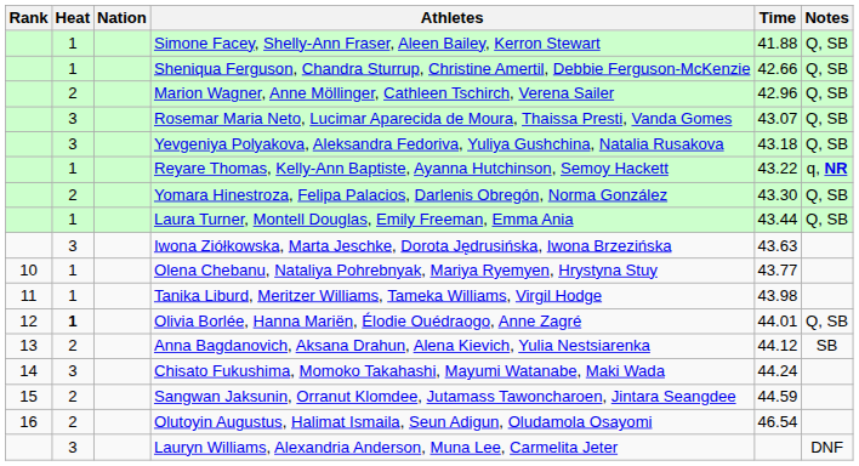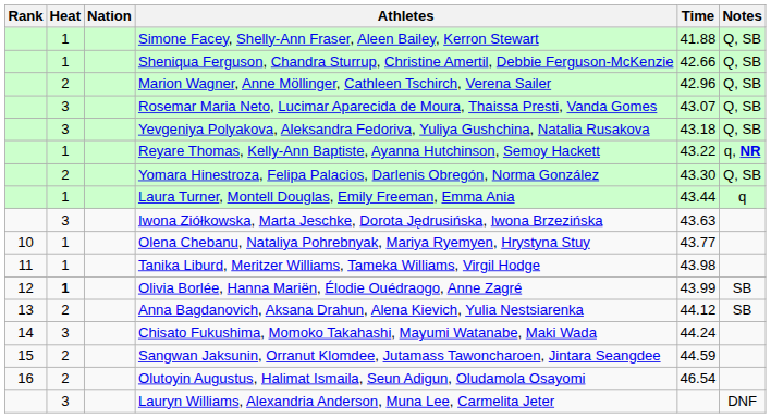 <table class="wikitable sortable" style="text-align:center">
 <tr>
 <th>Rank</th>
 <th>Heat</th>
 <th>Nation</th>
 <th>Athletes</th>
 <th>Time</th>
 <th>Notes</th>
 </tr>
 <tr bgcolor=ccffcc>
 <td></td>
 <td>1</td>
 <td align=left></td>
 <td align=left><a href='#'>Simone Facey</a>, <a href='#'>Shelly-Ann Fraser</a>, <a href='#'>Aleen Bailey</a>, <a href='#'>Kerron Stewart</a></td>
 <td>41.88</td>
 <td>Q, SB</td>
 </tr>
 <tr bgcolor=ccffcc>
 <td></td>
 <td>1</td>
 <td align=left></td>
 <td align=left><a href='#'>Sheniqua Ferguson</a>, <a href='#'>Chandra Sturrup</a>, <a href='#'>Christine Amertil</a>, <a href='#'>Debbie Ferguson-McKenzie</a></td>
 <td>42.66</td>
 <td>Q, SB</td>
 </tr>
 <tr bgcolor=ccffcc>
 <td></td>
 <td>2</td>
 <td align=left></td>
 <td align=left><a href='#'>Marion Wagner</a>, <a href='#'>Anne Möllinger</a>, <a href='#'>Cathleen Tschirch</a>, <a href='#'>Verena Sailer</a></td>
 <td>42.96</td>
 <td>Q, SB</td>
 </tr>
 <tr bgcolor=ccffcc>
 <td></td>
 <td>3</td>
 <td align=left></td>
 <td align=left><a href='#'>Rosemar Maria Neto</a>, <a href='#'>Lucimar Aparecida de Moura</a>, <a href='#'>Thaissa Presti</a>, <a href='#'>Vanda Gomes</a></td>
 <td>43.07</td>
 <td>Q, SB</td>
 </tr>
 <tr bgcolor=ccffcc>
 <td></td>
 <td>3</td>
 <td align=left></td>
 <td align=left><a href='#'>Yevgeniya Polyakova</a>, <a href='#'>Aleksandra Fedoriva</a>, <a href='#'>Yuliya Gushchina</a>, <a href='#'>Natalia Rusakova</a></td>
 <td>43.18</td>
 <td>Q, SB</td>
 </tr>
 <tr bgcolor=ccffcc>
 <td></td>
 <td>1</td>
 <td align=left></td>
 <td align=left><a href='#'>Reyare Thomas</a>, <a href='#'>Kelly-Ann Baptiste</a>, <a href='#'>Ayanna Hutchinson</a>, <a href='#'>Semoy Hackett</a></td>
 <td>43.22</td>
 <td>q, <strong><a href='#'>NR</a></strong></td>
 </tr>
 <tr bgcolor=ccffcc>
 <td></td>
 <td>2</td>
 <td align=left></td>
 <td align=left><a href='#'>Yomara Hinestroza</a>, <a href='#'>Felipa Palacios</a>, <a href='#'>Darlenis Obregón</a>, <a href='#'>Norma González</a></td>
 <td>43.30</td>
 <td>Q, SB</td>
 </tr>
 <tr bgcolor=ccffcc>
 <td></td>
 <td>1</td>
 <td align=left></td>
 <td align=left><a href='#'>Laura Turner</a>, <a href='#'>Montell Douglas</a>, <a href='#'>Emily Freeman</a>, <a href='#'>Emma Ania</a></td>
 <td>43.44</td>
-<td>Q, SB</td>
+<td>q</td>
 </tr>
 <tr>
 <td></td>
 <td>3</td>
 <td align=left></td>
 <td align=left><a href='#'>Iwona Ziółkowska</a>, <a href='#'>Marta Jeschke</a>, <a href='#'>Dorota Jędrusińska</a>, <a href='#'>Iwona Brzezińska</a></td>
 <td>43.63</td>
 <td></td>
 </tr>
 <tr>
 <td>10</td>
 <td>1</td>
 <td align=left></td>
 <td align=left><a href='#'>Olena Chebanu</a>, <a href='#'>Nataliya Pohrebnyak</a>, <a href='#'>Mariya Ryemyen</a>, <a href='#'>Hrystyna Stuy</a></td>
 <td>43.77</td>
 <td></td>
 </tr>
 <tr>
 <td>11</td>
 <td>1</td>
 <td align=left></td>
 <td align=left><a href='#'>Tanika Liburd</a>, <a href='#'>Meritzer Williams</a>, <a href='#'>Tameka Williams</a>, <a href='#'>Virgil Hodge</a></td>
 <td>43.98</td>
 <td></td>
 </tr>
 <tr>
 <td>12</td>
 <td><strong>1</strong></td>
 <td align=left></td>
 <td align=left><a href='#'>Olivia Borlée</a>, <a href='#'>Hanna Mariën</a>, <a href='#'>Élodie Ouédraogo</a>, <a href='#'>Anne Zagré</a></td>
-<td>44.01</td>
-<td>Q, SB</td>
+<td>43.99</td>
+<td>SB</td>
 </tr>
 <tr>
 <td>13</td>
 <td>2</td>
 <td align=left></td>
 <td align=left><a href='#'>Anna Bagdanovich</a>, <a href='#'>Aksana Drahun</a>, <a href='#'>Alena Kievich</a>, <a href='#'>Yulia Nestsiarenka</a></td>
 <td>44.12</td>
 <td>SB</td>
 </tr>
 <tr>
 <td>14</td>
 <td>3</td>
 <td align=left></td>
 <td align=left><a href='#'>Chisato Fukushima</a>, <a href='#'>Momoko Takahashi</a>, <a href='#'>Mayumi Watanabe</a>, <a href='#'>Maki Wada</a></td>
 <td>44.24</td>
 <td></td>
 </tr>
 <tr>
 <td>15</td>
 <td>2</td>
 <td align=left></td>
 <td align=left><a href='#'>Sangwan Jaksunin</a>, <a href='#'>Orranut Klomdee</a>, <a href='#'>Jutamass Tawoncharoen</a>, <a href='#'>Jintara Seangdee</a></td>
 <td>44.59</td>
 <td></td>
 </tr>
 <tr>
 <td>16</td>
 <td>2</td>
 <td align=left></td>
 <td align=left><a href='#'>Olutoyin Augustus</a>, <a href='#'>Halimat Ismaila</a>, <a href='#'>Seun Adigun</a>, <a href='#'>Oludamola Osayomi</a></td>
 <td>46.54</td>
 <td></td>
 </tr>
 <tr>
 <td></td>
 <td>3</td>
 <td align=left></td>
 <td align=left><a href='#'>Lauryn Williams</a>, <a href='#'>Alexandria Anderson</a>, <a href='#'>Muna Lee</a>, <a href='#'>Carmelita Jeter</a></td>
 <td></td>
 <td>DNF</td>
 </tr>
 </table>
